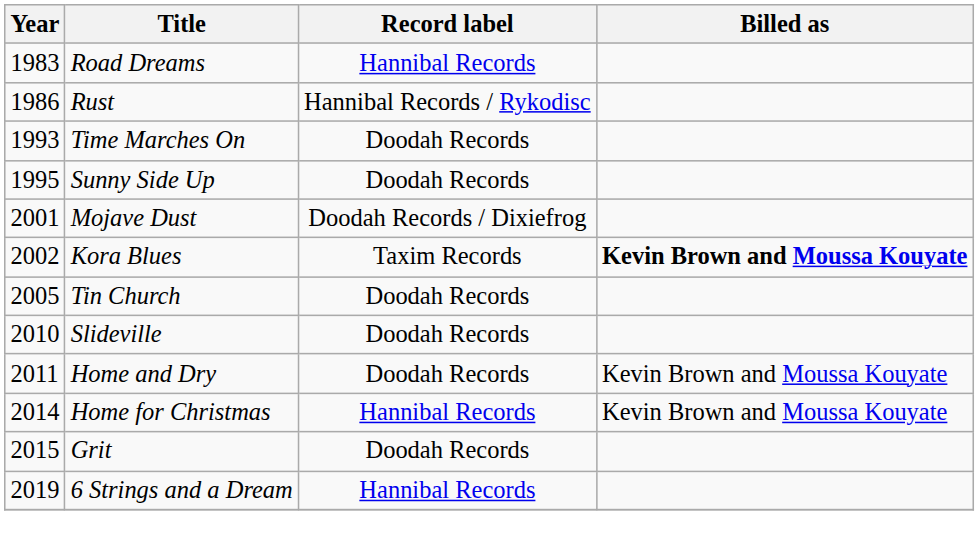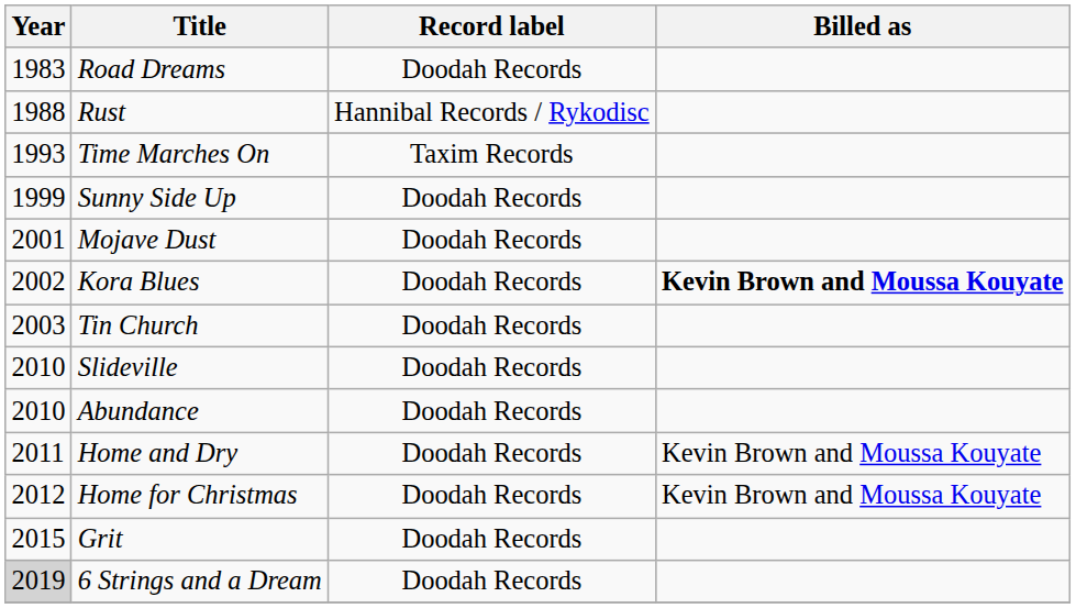 <table class="wikitable sortable">
 <tr>
 <th>Year</th>
 <th>Title</th>
 <th>Record label</th>
 <th>Billed as</th>
 </tr>
 <tr>
 <td>1983</td>
 <td><em>Road Dreams</em></td>
-<td style="text-align:center;"><a href='#'>Hannibal Records</a></td>
+<td style="text-align:center;">Doodah Records</td>
 <td></td>
 </tr>
 <tr>
-<td>1986</td>
+<td>1988</td>
 <td><em>Rust</em></td>
 <td style="text-align:center;">Hannibal Records / <a href='#'>Rykodisc</a></td>
 <td></td>
 </tr>
 <tr>
 <td>1993</td>
 <td><em>Time Marches On</em></td>
-<td style="text-align:center;">Doodah Records</td>
+<td style="text-align:center;">Taxim Records</td>
 <td></td>
 </tr>
 <tr>
-<td>1995</td>
+<td>1999</td>
 <td><em>Sunny Side Up</em></td>
 <td style="text-align:center;">Doodah Records</td>
 <td></td>
 </tr>
 <tr>
 <td>2001</td>
 <td><em>Mojave Dust</em></td>
-<td style="text-align:center;">Doodah Records / Dixiefrog</td>
+<td style="text-align:center;">Doodah Records</td>
 <td></td>
 </tr>
 <tr>
 <td>2002</td>
 <td><em>Kora Blues</em></td>
-<td style="text-align:center;">Taxim Records</td>
+<td style="text-align:center;">Doodah Records</td>
 <td><strong>Kevin Brown and <a href='#'>Moussa Kouyate</a></strong></td>
 </tr>
 <tr>
-<td>2005</td>
+<td>2003</td>
 <td><em>Tin Church</em></td>
 <td style="text-align:center;">Doodah Records</td>
 <td></td>
 </tr>
 <tr>
 <td>2010</td>
 <td><em>Slideville</em></td>
 <td style="text-align:center;">Doodah Records</td>
 <td></td>
 </tr>
 <tr>
+<td>2010</td>
+<td><em>Abundance</em></td>
+<td style="text-align:center;">Doodah Records</td>
+<td></td>
+</tr>
+<tr>
 <td>2011</td>
 <td><em>Home and Dry</em></td>
 <td style="text-align:center;">Doodah Records</td>
 <td>Kevin Brown and <a href='#'>Moussa Kouyate</a></td>
 </tr>
 <tr>
-<td>2014</td>
+<td>2012</td>
 <td><em>Home for Christmas</em></td>
-<td style="text-align:center;"><a href='#'>Hannibal Records</a></td>
+<td style="text-align:center;">Doodah Records</td>
 <td>Kevin Brown and <a href='#'>Moussa Kouyate</a></td>
 </tr>
 <tr>
 <td>2015</td>
 <td><em>Grit</em></td>
 <td style="text-align:center;">Doodah Records</td>
 <td></td>
 </tr>
 <tr>
-<td>2019</td>
+<td style="background: lightgrey;">2019</td>
 <td><em>6 Strings and a Dream</em></td>
-<td style="text-align:center;"><a href='#'>Hannibal Records</a></td>
+<td style="text-align:center;">Doodah Records</td>
 <td></td>
 </tr>
 <tr>
 </tr>
 </table>
